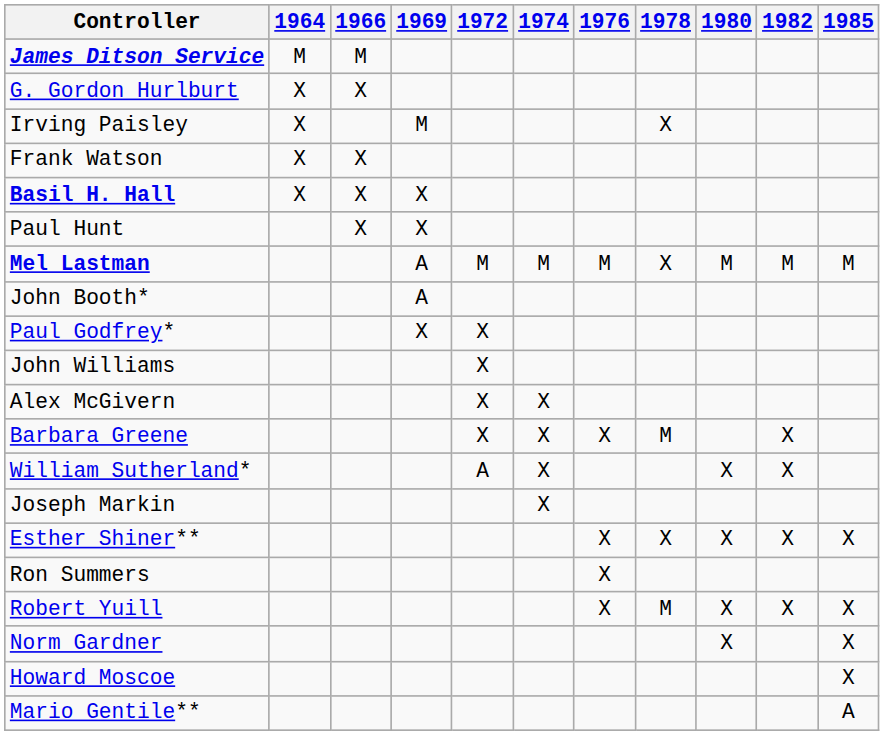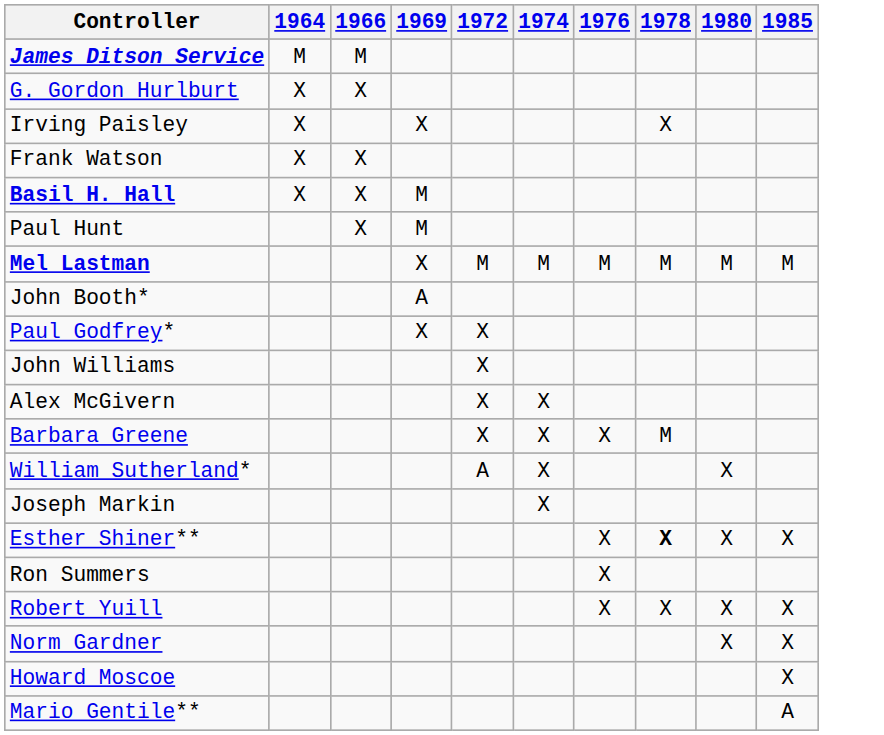 <table class="wikitable">
 <tr>
 <th>Controller</th>
 <th><a href='#'>1964</a></th>
 <th><a href='#'>1966</a></th>
 <th><a href='#'>1969</a></th>
 <th><a href='#'>1972</a></th>
 <th><a href='#'>1974</a></th>
 <th><a href='#'>1976</a></th>
 <th><a href='#'>1978</a></th>
 <th><a href='#'>1980</a></th>
-<th><a href='#'>1982</a></th>
 <th><a href='#'>1985</a></th>
 </tr>
 <tr align = "center">
 <td align = "left"><strong><em><a href='#'>James Ditson Service</a></em></strong></td>
 <td>M</td>
 <td>M</td>
-<td></td>
 <td></td>
 <td></td>
 <td></td>
 <td></td>
 <td></td>
 <td></td>
 <td></td>
 </tr>
 <tr align = "center">
 <td align = "left"><a href='#'>G. Gordon Hurlburt</a></td>
 <td>X</td>
 <td>X</td>
 <td></td>
 <td></td>
 <td></td>
 <td></td>
 <td></td>
 <td></td>
 <td></td>
-<td></td>
 </tr>
 <tr align = "center">
 <td align = "left">Irving Paisley</td>
 <td>X</td>
 <td></td>
-<td>M</td>
+<td>X</td>
 <td></td>
 <td></td>
 <td></td>
 <td>X</td>
-<td></td>
 <td></td>
 <td></td>
 </tr>
 <tr align = "center">
 <td align = "left">Frank Watson</td>
 <td>X</td>
 <td>X</td>
 <td></td>
 <td></td>
 <td></td>
 <td></td>
 <td></td>
 <td></td>
 <td></td>
-<td></td>
 </tr>
 <tr align = "center">
 <td align = "left"><strong><a href='#'>Basil H. Hall</a></strong></td>
 <td>X</td>
 <td>X</td>
-<td>X</td>
-<td></td>
+<td>M</td>
 <td></td>
 <td></td>
 <td></td>
 <td></td>
 <td></td>
 <td></td>
 </tr>
 <tr align = "center">
 <td align = "left">Paul Hunt</td>
 <td></td>
 <td>X</td>
-<td>X</td>
-<td></td>
+<td>M</td>
 <td></td>
 <td></td>
 <td></td>
 <td></td>
 <td></td>
 <td></td>
 </tr>
 <tr align = "center">
 <td align = "left"><strong><a href='#'>Mel Lastman</a></strong></td>
 <td></td>
 <td></td>
-<td>A</td>
+<td>X</td>
 <td>M</td>
 <td>M</td>
 <td>M</td>
-<td>X</td>
 <td>M</td>
 <td>M</td>
 <td>M</td>
 </tr>
 <tr align = "center">
 <td align = "left">John Booth*</td>
 <td></td>
 <td></td>
 <td>A</td>
-<td></td>
 <td></td>
 <td></td>
 <td></td>
 <td></td>
 <td></td>
 <td></td>
 </tr>
 <tr align = "center">
 <td align = "left"><a href='#'>Paul Godfrey</a>*</td>
 <td></td>
 <td></td>
 <td>X</td>
 <td>X</td>
 <td></td>
 <td></td>
 <td></td>
 <td></td>
 <td></td>
-<td></td>
 </tr>
 <tr align = "center">
 <td align = "left">John Williams</td>
 <td></td>
 <td></td>
 <td></td>
 <td>X</td>
-<td></td>
 <td></td>
 <td></td>
 <td></td>
 <td></td>
 <td></td>
 </tr>
 <tr align = "center">
 <td align = "left">Alex McGivern</td>
 <td></td>
 <td></td>
 <td></td>
 <td>X</td>
 <td>X</td>
 <td></td>
 <td></td>
 <td></td>
 <td></td>
-<td></td>
 </tr>
 <tr align = "center">
 <td align = "left"><a href='#'>Barbara Greene</a></td>
 <td></td>
 <td></td>
 <td></td>
 <td>X</td>
 <td>X</td>
 <td>X</td>
 <td>M</td>
 <td></td>
-<td>X</td>
 <td></td>
 </tr>
 <tr align = "center">
 <td align = "left"><a href='#'>William Sutherland</a>*</td>
 <td></td>
 <td></td>
 <td></td>
 <td>A</td>
 <td>X</td>
 <td></td>
 <td></td>
-<td>X</td>
 <td>X</td>
 <td></td>
 </tr>
 <tr align = "center">
 <td align = "left">Joseph Markin</td>
 <td></td>
 <td></td>
 <td></td>
 <td></td>
 <td>X</td>
 <td></td>
 <td></td>
 <td></td>
 <td></td>
-<td></td>
 </tr>
 <tr align = "center">
 <td align = "left"><a href='#'>Esther Shiner</a>**</td>
 <td></td>
 <td></td>
 <td></td>
 <td></td>
 <td></td>
 <td>X</td>
-<td>X</td>
-<td>X</td>
+<td><strong>X</strong></td>
 <td>X</td>
 <td>X</td>
 </tr>
 <tr align = "center">
 <td align = "left">Ron Summers</td>
 <td></td>
 <td></td>
 <td></td>
 <td></td>
 <td></td>
 <td>X</td>
 <td></td>
 <td></td>
 <td></td>
-<td></td>
 </tr>
 <tr align = "center">
 <td align = "left"><a href='#'>Robert Yuill</a></td>
 <td></td>
 <td></td>
 <td></td>
 <td></td>
 <td></td>
 <td>X</td>
-<td>M</td>
 <td>X</td>
 <td>X</td>
 <td>X</td>
 </tr>
 <tr align = "center">
 <td align = "left"><a href='#'>Norm Gardner</a></td>
 <td></td>
 <td></td>
 <td></td>
 <td></td>
 <td></td>
 <td></td>
 <td></td>
 <td>X</td>
-<td></td>
 <td>X</td>
 </tr>
 <tr align = "center">
 <td align = "left"><a href='#'>Howard Moscoe</a></td>
-<td></td>
 <td></td>
 <td></td>
 <td></td>
 <td></td>
 <td></td>
 <td></td>
 <td></td>
 <td></td>
 <td>X</td>
 </tr>
 <tr align = "center">
 <td align = "left"><a href='#'>Mario Gentile</a>**</td>
 <td></td>
 <td></td>
 <td></td>
 <td></td>
 <td></td>
 <td></td>
 <td></td>
 <td></td>
-<td></td>
 <td>A</td>
 </tr>
 </table>
